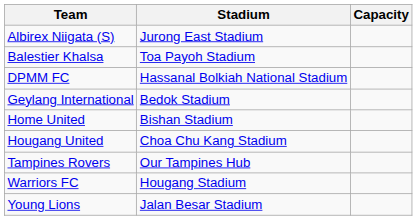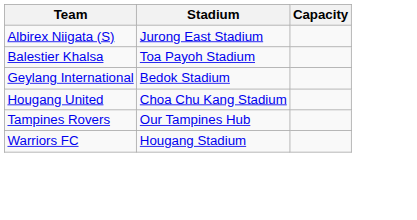 <table class="wikitable sortable" style="text-align: left;">
 <tr>
 <th>Team</th>
 <th>Stadium</th>
 <th>Capacity</th>
 </tr>
 <tr>
 <td><a href='#'>Albirex Niigata (S)</a></td>
 <td><a href='#'>Jurong East Stadium</a></td>
 <td style="text-align:center;"></td>
 </tr>
 <tr>
 <td><a href='#'>Balestier Khalsa</a></td>
 <td><a href='#'>Toa Payoh Stadium</a></td>
 <td style="text-align:center;"></td>
 </tr>
 <tr>
-<td><a href='#'>DPMM FC</a></td>
-<td><a href='#'>Hassanal Bolkiah National Stadium</a></td>
-<td style="text-align:center;"></td>
-</tr>
-<tr>
 <td><a href='#'>Geylang International</a></td>
 <td><a href='#'>Bedok Stadium</a></td>
-<td style="text-align:center;"></td>
-</tr>
-<tr>
-<td><a href='#'>Home United</a></td>
-<td><a href='#'>Bishan Stadium</a></td>
 <td style="text-align:center;"></td>
 </tr>
 <tr>
 <td><a href='#'>Hougang United</a></td>
 <td><a href='#'>Choa Chu Kang Stadium</a></td>
 <td style="text-align:center;"></td>
 </tr>
 <tr>
 <td><a href='#'>Tampines Rovers</a></td>
 <td><a href='#'>Our Tampines Hub</a></td>
 <td style="text-align:center;"></td>
 </tr>
 <tr>
 <td><a href='#'>Warriors FC</a></td>
 <td><a href='#'>Hougang Stadium</a></td>
 <td style="text-align:center;"></td>
 </tr>
-<tr>
-<td><a href='#'>Young Lions</a></td>
-<td><a href='#'>Jalan Besar Stadium</a></td>
-<td style="text-align:center;"></td>
-</tr>
 </table>
